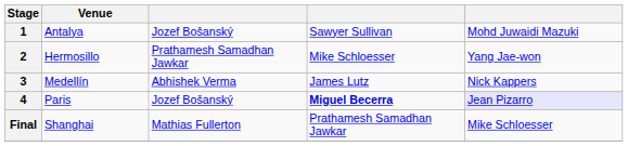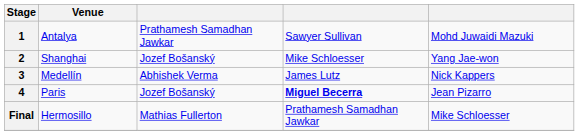 <table class="wikitable">
 <tr>
 <th>Stage</th>
 <th width=140>Venue</th>
 <th width=210></th>
 <th width=210></th>
 <th width=210></th>
 </tr>
 <tr>
 <th>1</th>
 <td> <a href='#'>Antalya</a></td>
-<td> <a href='#'>Jozef Bošanský</a></td>
+<td> <a href='#'>Prathamesh Samadhan Jawkar</a></td>
 <td> <a href='#'>Sawyer Sullivan</a></td>
 <td> <a href='#'>Mohd Juwaidi Mazuki</a></td>
 </tr>
 <tr>
 <th>2</th>
-<td> <a href='#'>Hermosillo</a></td>
-<td> <a href='#'>Prathamesh Samadhan Jawkar</a></td>
+<td> <a href='#'>Shanghai</a></td>
+<td> <a href='#'>Jozef Bošanský</a></td>
 <td> <a href='#'>Mike Schloesser</a></td>
 <td> <a href='#'>Yang Jae-won</a></td>
 </tr>
 <tr>
 <th>3</th>
 <td> <a href='#'>Medellín</a></td>
 <td> <a href='#'>Abhishek Verma</a></td>
 <td> <a href='#'>James Lutz</a></td>
 <td> <a href='#'>Nick Kappers</a></td>
 </tr>
 <tr>
 <th>4</th>
 <td> <a href='#'>Paris</a></td>
 <td> <a href='#'>Jozef Bošanský</a></td>
 <td><strong> <a href='#'>Miguel Becerra</a></strong></td>
-<td style="background: lavender;"> <a href='#'>Jean Pizarro</a></td>
+<td> <a href='#'>Jean Pizarro</a></td>
 </tr>
 <tr>
 <th>Final</th>
-<td> <a href='#'>Shanghai</a></td>
+<td> <a href='#'>Hermosillo</a></td>
 <td> <a href='#'>Mathias Fullerton</a></td>
 <td> <a href='#'>Prathamesh Samadhan Jawkar</a></td>
 <td> <a href='#'>Mike Schloesser</a></td>
 </tr>
 <tr>
 </tr>
 </table>
